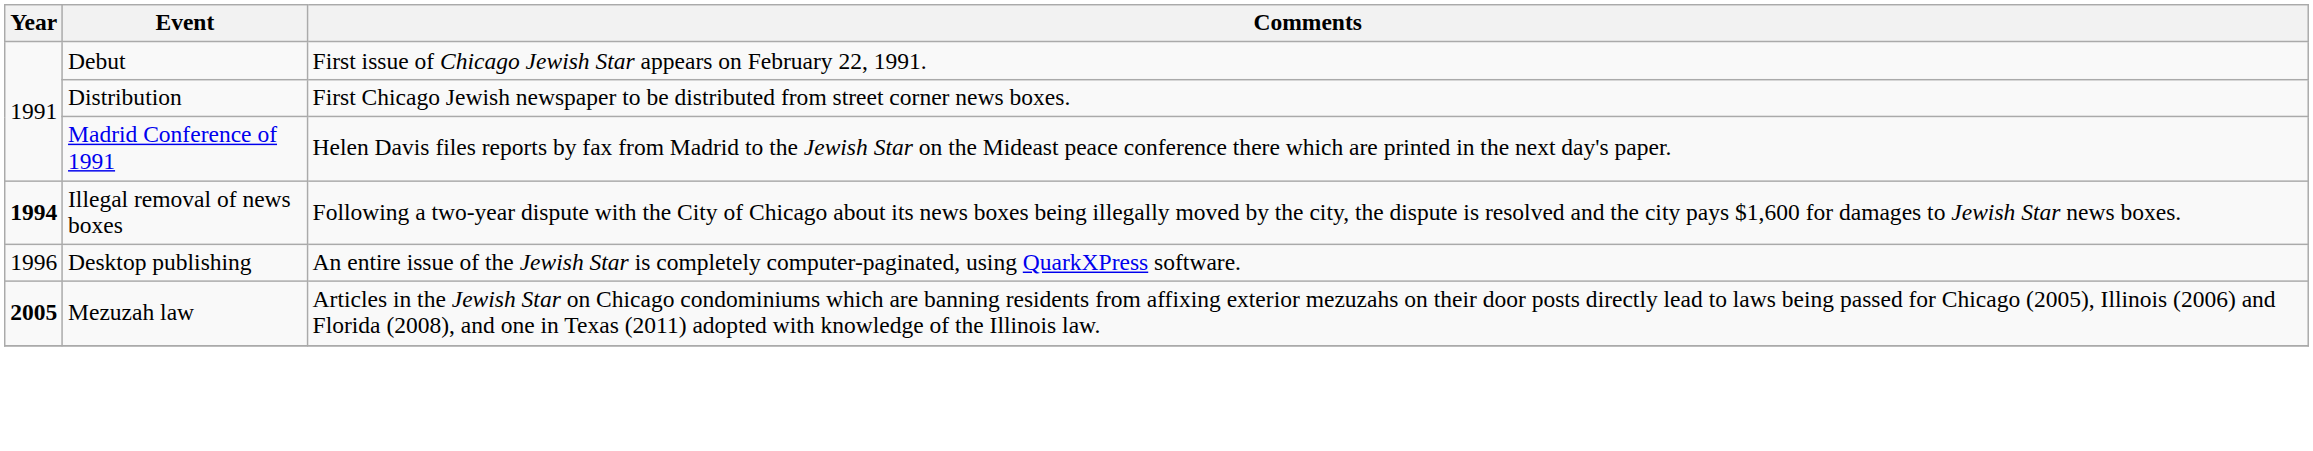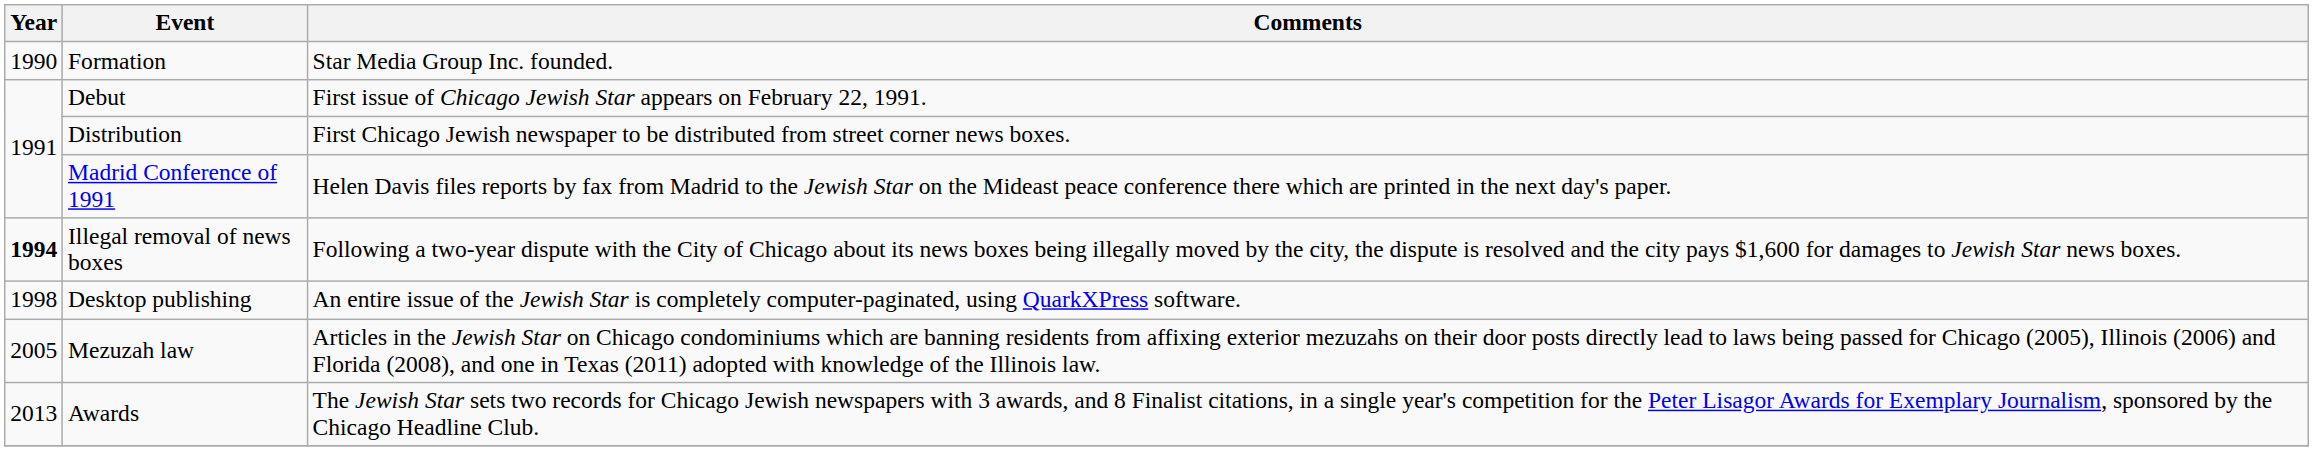 <table class="wikitable" style="text-align:left">
 <tr>
 <th style="width:15px">Year</th>
 <th>Event</th>
 <th>Comments</th>
+</tr>
+<tr>
+<td style="text-align:center;">1990</td>
+<td>Formation</td>
+<td>Star Media Group Inc. founded.</td>
 </tr>
 <tr>
 <td rowspan=3 style="text-align:center;">1991</td>
 <td>Debut</td>
 <td>First issue of <em>Chicago Jewish Star</em> appears on February 22, 1991.</td>
 </tr>
 <tr>
 <td>Distribution</td>
 <td>First Chicago Jewish newspaper to be distributed from street corner news boxes.</td>
 </tr>
 <tr>
 <td><a href='#'>Madrid Conference of 1991</a></td>
 <td>Helen Davis files reports by fax from Madrid to the <em>Jewish Star</em> on the Mideast peace conference there which are printed in the next day's paper.</td>
 </tr>
 <tr>
 <td style="text-align:center;"><strong>1994</strong></td>
 <td>Illegal removal of news boxes</td>
 <td>Following a two-year dispute with the City of Chicago about its news boxes being illegally moved by the city, the dispute is resolved and the city pays $1,600 for damages to <em>Jewish Star</em> news boxes.</td>
 </tr>
 <tr>
-<td style="text-align:center;">1996</td>
+<td style="text-align:center;">1998</td>
 <td>Desktop publishing</td>
 <td>An entire issue of the <em>Jewish Star</em> is completely computer-paginated, using <a href='#'>QuarkXPress</a> software.</td>
 </tr>
 <tr>
-<td style="text-align:center;"><strong>2005</strong></td>
+<td style="text-align:center;">2005</td>
 <td>Mezuzah law</td>
 <td>Articles in the <em>Jewish Star</em> on Chicago condominiums which are banning residents from affixing exterior mezuzahs on their door posts directly lead to laws being passed for Chicago (2005), Illinois (2006) and Florida (2008), and one in Texas (2011) adopted with knowledge of the Illinois law.</td>
 </tr>
 <tr>
+<td style="text-align:center;">2013</td>
+<td>Awards</td>
+<td>The <em>Jewish Star</em> sets two records for Chicago Jewish newspapers with 3 awards, and 8 Finalist citations, in a single year's competition for the <a href='#'>Peter Lisagor Awards for Exemplary Journalism</a>, sponsored by the Chicago Headline Club.</td>
+</tr>
+<tr>
 </tr>
 </table>
